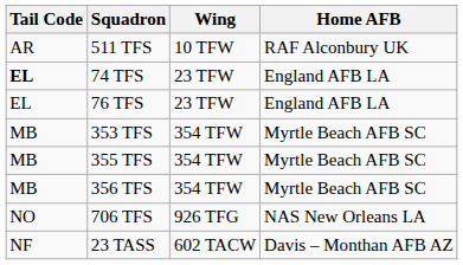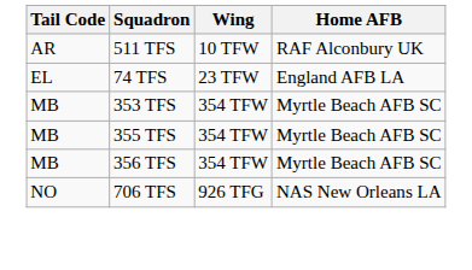 <table class="wikitable" style="margin:auto">
 <tr>
 <th>Tail Code</th>
 <th>Squadron</th>
 <th>Wing</th>
 <th>Home AFB</th>
 </tr>
 <tr>
 <td>AR</td>
 <td>511 TFS</td>
 <td>10 TFW</td>
 <td>RAF Alconbury UK</td>
 </tr>
 <tr>
-<td><strong>EL</strong></td>
+<td>EL</td>
 <td>74 TFS</td>
-<td>23 TFW</td>
-<td>England AFB LA</td>
-</tr>
-<tr>
-<td>EL</td>
-<td>76 TFS</td>
 <td>23 TFW</td>
 <td>England AFB LA</td>
 </tr>
 <tr>
 <td>MB</td>
 <td>353 TFS</td>
 <td>354 TFW</td>
 <td>Myrtle Beach AFB SC</td>
 </tr>
 <tr>
 <td>MB</td>
 <td>355 TFS</td>
 <td>354 TFW</td>
 <td>Myrtle Beach AFB SC</td>
 </tr>
 <tr>
 <td>MB</td>
 <td>356 TFS</td>
 <td>354 TFW</td>
 <td>Myrtle Beach AFB SC</td>
 </tr>
 <tr>
 <td>NO</td>
 <td>706 TFS</td>
 <td>926 TFG</td>
 <td>NAS New Orleans LA</td>
 </tr>
-<tr>
-<td>NF</td>
-<td>23 TASS</td>
-<td>602 TACW</td>
-<td>Davis – Monthan AFB AZ</td>
-</tr>
 </table>
